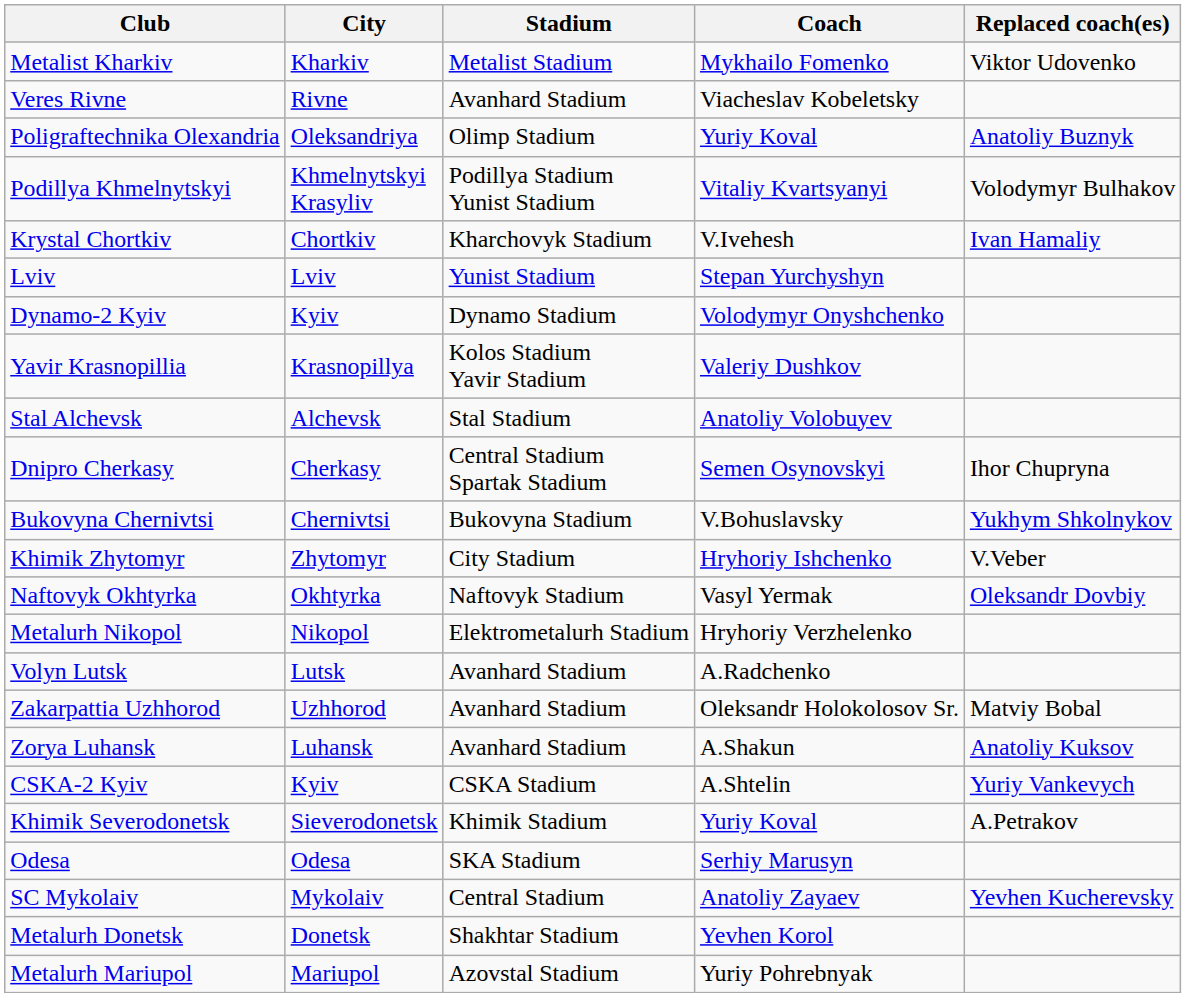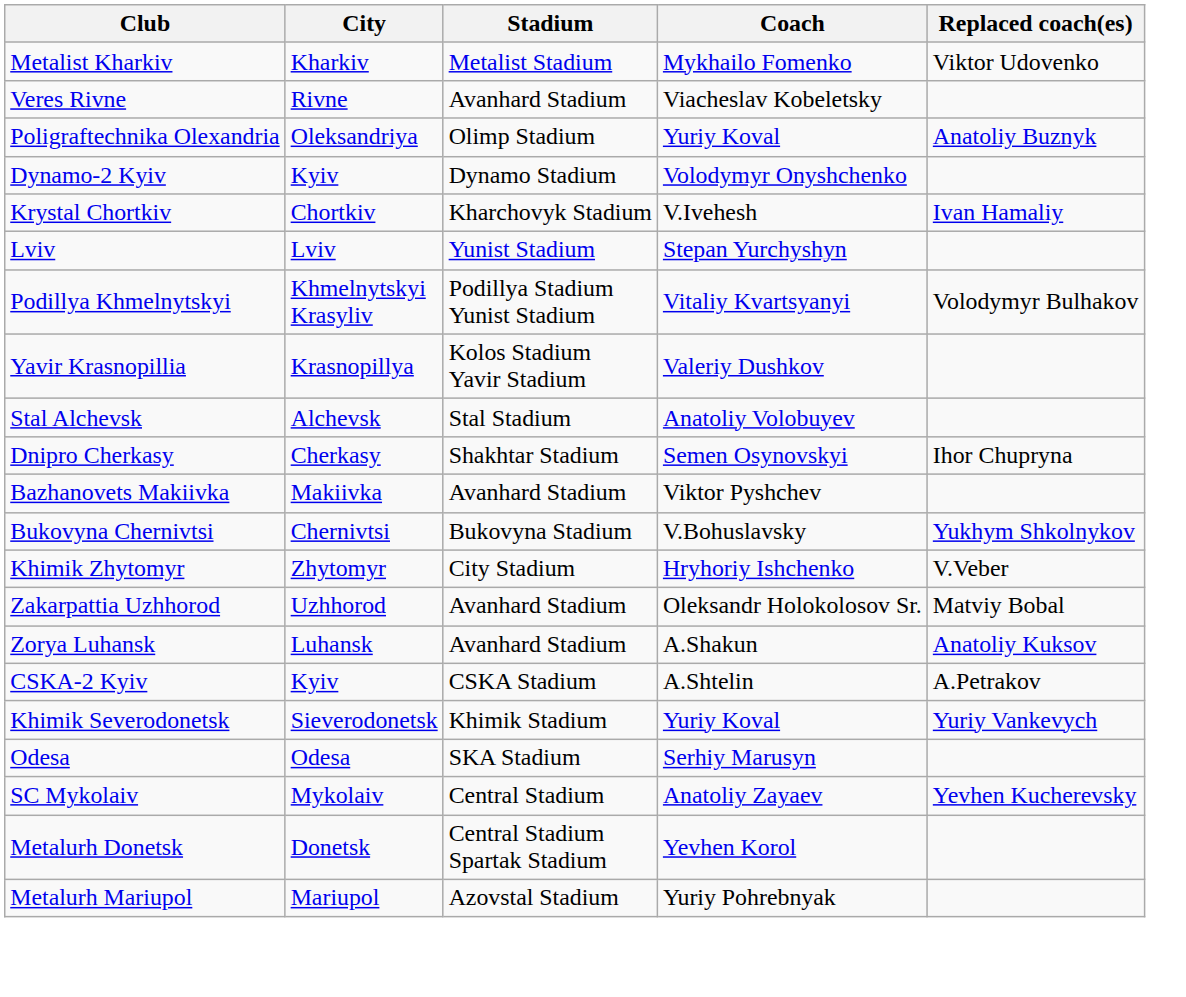 <table class="wikitable">
 <tr>
 <th>Club</th>
 <th>City</th>
 <th>Stadium</th>
 <th>Coach</th>
 <th>Replaced coach(es)</th>
 </tr>
 <tr>
 <td><a href='#'>Metalist Kharkiv</a></td>
 <td><a href='#'>Kharkiv</a></td>
 <td><a href='#'>Metalist Stadium</a></td>
 <td><a href='#'>Mykhailo Fomenko</a></td>
 <td>Viktor Udovenko</td>
 </tr>
 <tr>
 <td><a href='#'>Veres Rivne</a></td>
 <td><a href='#'>Rivne</a></td>
 <td>Avanhard Stadium</td>
 <td>Viacheslav Kobeletsky</td>
 <td></td>
 </tr>
 <tr>
 <td><a href='#'>Poligraftechnika Olexandria</a></td>
 <td><a href='#'>Oleksandriya</a></td>
 <td>Olimp Stadium</td>
 <td><a href='#'>Yuriy Koval</a></td>
 <td><a href='#'>Anatoliy Buznyk</a></td>
 </tr>
 <tr>
-<td><a href='#'>Podillya Khmelnytskyi</a></td>
-<td><a href='#'>Khmelnytskyi</a><br><a href='#'>Krasyliv</a></td>
-<td>Podillya Stadium<br>Yunist Stadium</td>
-<td><a href='#'>Vitaliy Kvartsyanyi</a></td>
-<td>Volodymyr Bulhakov</td>
+<td><a href='#'>Dynamo-2 Kyiv</a></td>
+<td><a href='#'>Kyiv</a></td>
+<td>Dynamo Stadium</td>
+<td><a href='#'>Volodymyr Onyshchenko</a></td>
+<td></td>
 </tr>
 <tr>
 <td><a href='#'>Krystal Chortkiv</a></td>
 <td><a href='#'>Chortkiv</a></td>
 <td>Kharchovyk Stadium</td>
 <td>V.Ivehesh</td>
 <td><a href='#'>Ivan Hamaliy</a></td>
 </tr>
 <tr>
 <td><a href='#'>Lviv</a></td>
 <td><a href='#'>Lviv</a></td>
 <td><a href='#'>Yunist Stadium</a></td>
 <td><a href='#'>Stepan Yurchyshyn</a></td>
 <td></td>
 </tr>
 <tr>
-<td><a href='#'>Dynamo-2 Kyiv</a></td>
-<td><a href='#'>Kyiv</a></td>
-<td>Dynamo Stadium</td>
-<td><a href='#'>Volodymyr Onyshchenko</a></td>
-<td></td>
+<td><a href='#'>Podillya Khmelnytskyi</a></td>
+<td><a href='#'>Khmelnytskyi</a><br><a href='#'>Krasyliv</a></td>
+<td>Podillya Stadium<br>Yunist Stadium</td>
+<td><a href='#'>Vitaliy Kvartsyanyi</a></td>
+<td>Volodymyr Bulhakov</td>
 </tr>
 <tr>
 <td><a href='#'>Yavir Krasnopillia</a></td>
 <td><a href='#'>Krasnopillya</a></td>
 <td>Kolos Stadium<br>Yavir Stadium</td>
 <td><a href='#'>Valeriy Dushkov</a></td>
 <td></td>
 </tr>
 <tr>
 <td><a href='#'>Stal Alchevsk</a></td>
 <td><a href='#'>Alchevsk</a></td>
 <td>Stal Stadium</td>
 <td><a href='#'>Anatoliy Volobuyev</a></td>
 <td></td>
 </tr>
 <tr>
 <td><a href='#'>Dnipro Cherkasy</a></td>
 <td><a href='#'>Cherkasy</a></td>
-<td>Central Stadium<br>Spartak Stadium</td>
+<td>Shakhtar Stadium</td>
 <td><a href='#'>Semen Osynovskyi</a></td>
 <td>Ihor Chupryna</td>
+</tr>
+<tr>
+<td><a href='#'>Bazhanovets Makiivka</a></td>
+<td><a href='#'>Makiivka</a></td>
+<td>Avanhard Stadium</td>
+<td>Viktor Pyshchev</td>
+<td></td>
 </tr>
 <tr>
 <td><a href='#'>Bukovyna Chernivtsi</a></td>
 <td><a href='#'>Chernivtsi</a></td>
 <td>Bukovyna Stadium</td>
 <td>V.Bohuslavsky</td>
 <td><a href='#'>Yukhym Shkolnykov</a></td>
 </tr>
 <tr>
 <td><a href='#'>Khimik Zhytomyr</a></td>
 <td><a href='#'>Zhytomyr</a></td>
 <td>City Stadium</td>
 <td><a href='#'>Hryhoriy Ishchenko</a></td>
 <td>V.Veber</td>
-</tr>
-<tr>
-<td><a href='#'>Naftovyk Okhtyrka</a></td>
-<td><a href='#'>Okhtyrka</a></td>
-<td>Naftovyk Stadium</td>
-<td>Vasyl Yermak</td>
-<td><a href='#'>Oleksandr Dovbiy</a></td>
-</tr>
-<tr>
-<td><a href='#'>Metalurh Nikopol</a></td>
-<td><a href='#'>Nikopol</a></td>
-<td>Elektrometalurh Stadium</td>
-<td>Hryhoriy Verzhelenko</td>
-<td></td>
-</tr>
-<tr>
-<td><a href='#'>Volyn Lutsk</a></td>
-<td><a href='#'>Lutsk</a></td>
-<td>Avanhard Stadium</td>
-<td>A.Radchenko</td>
-<td></td>
 </tr>
 <tr>
 <td><a href='#'>Zakarpattia Uzhhorod</a></td>
 <td><a href='#'>Uzhhorod</a></td>
 <td>Avanhard Stadium</td>
 <td>Oleksandr Holokolosov Sr.</td>
 <td>Matviy Bobal</td>
 </tr>
 <tr>
 <td><a href='#'>Zorya Luhansk</a></td>
 <td><a href='#'>Luhansk</a></td>
 <td>Avanhard Stadium</td>
 <td>A.Shakun</td>
 <td><a href='#'>Anatoliy Kuksov</a></td>
 </tr>
 <tr>
 <td><a href='#'>CSKA-2 Kyiv</a></td>
 <td><a href='#'>Kyiv</a></td>
 <td>CSKA Stadium</td>
 <td>A.Shtelin</td>
-<td><a href='#'>Yuriy Vankevych</a></td>
+<td>A.Petrakov</td>
 </tr>
 <tr>
 <td><a href='#'>Khimik Severodonetsk</a></td>
 <td><a href='#'>Sieverodonetsk</a></td>
 <td>Khimik Stadium</td>
 <td><a href='#'>Yuriy Koval</a></td>
-<td>A.Petrakov</td>
+<td><a href='#'>Yuriy Vankevych</a></td>
 </tr>
 <tr>
 <td><a href='#'>Odesa</a></td>
 <td><a href='#'>Odesa</a></td>
 <td>SKA Stadium</td>
 <td><a href='#'>Serhiy Marusyn</a></td>
 <td></td>
 </tr>
 <tr>
 <td><a href='#'>SC Mykolaiv</a></td>
 <td><a href='#'>Mykolaiv</a></td>
 <td>Central Stadium</td>
 <td><a href='#'>Anatoliy Zayaev</a></td>
 <td><a href='#'>Yevhen Kucherevsky</a></td>
 </tr>
 <tr>
 <td><a href='#'>Metalurh Donetsk</a></td>
 <td><a href='#'>Donetsk</a></td>
-<td>Shakhtar Stadium</td>
+<td>Central Stadium<br>Spartak Stadium</td>
 <td><a href='#'>Yevhen Korol</a></td>
 <td></td>
 </tr>
 <tr>
 <td><a href='#'>Metalurh Mariupol</a></td>
 <td><a href='#'>Mariupol</a></td>
 <td>Azovstal Stadium</td>
 <td>Yuriy Pohrebnyak</td>
 <td></td>
 </tr>
 </table>
